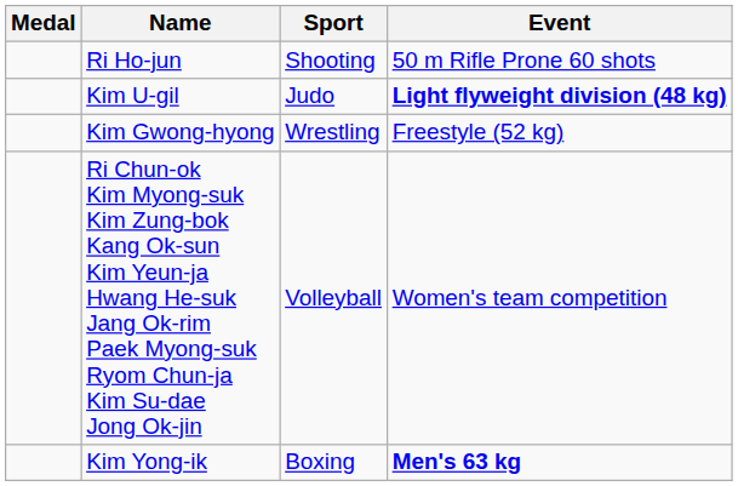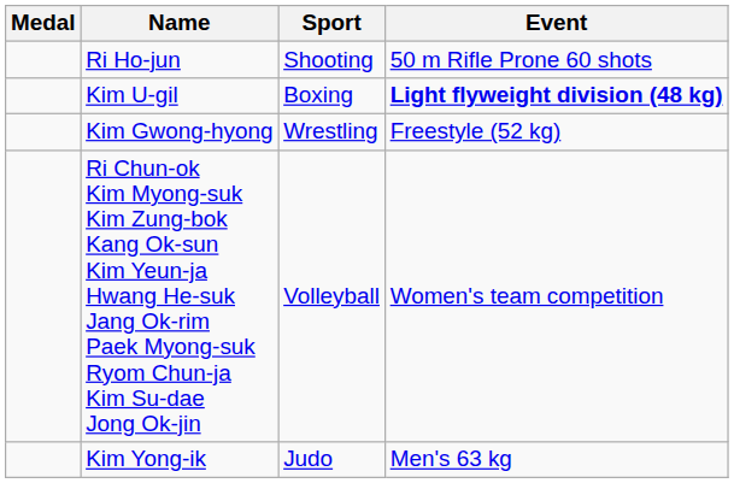 <table class="wikitable sortable">
 <tr>
 <th>Medal</th>
 <th>Name</th>
 <th>Sport</th>
 <th>Event</th>
 </tr>
 <tr>
 <td></td>
 <td><a href='#'>Ri Ho-jun</a></td>
 <td><a href='#'>Shooting</a></td>
 <td><a href='#'>50 m Rifle Prone 60 shots</a></td>
 </tr>
 <tr>
 <td></td>
 <td><a href='#'>Kim U-gil</a></td>
-<td><a href='#'>Judo</a></td>
+<td><a href='#'>Boxing</a></td>
 <td><strong><a href='#'>Light flyweight division (48 kg)</a></strong></td>
 </tr>
 <tr>
 <td></td>
 <td><a href='#'>Kim Gwong-hyong</a></td>
 <td><a href='#'>Wrestling</a></td>
 <td><a href='#'>Freestyle (52 kg)</a></td>
 </tr>
 <tr>
 <td></td>
 <td><a href='#'>Ri Chun-ok</a> <br><a href='#'>Kim Myong-suk</a> <br><a href='#'>Kim Zung-bok</a> <br><a href='#'>Kang Ok-sun</a> <br><a href='#'>Kim Yeun-ja</a> <br><a href='#'>Hwang He-suk</a> <br><a href='#'>Jang Ok-rim</a> <br><a href='#'>Paek Myong-suk</a> <br><a href='#'>Ryom Chun-ja</a> <br><a href='#'>Kim Su-dae</a> <br><a href='#'>Jong Ok-jin</a></td>
 <td><a href='#'>Volleyball</a></td>
 <td><a href='#'>Women's team competition</a></td>
 </tr>
 <tr>
 <td></td>
 <td><a href='#'>Kim Yong-ik</a></td>
-<td><a href='#'>Boxing</a></td>
-<td><strong><a href='#'>Men's 63 kg</a></strong></td>
+<td><a href='#'>Judo</a></td>
+<td><a href='#'>Men's 63 kg</a></td>
 </tr>
 </table>
